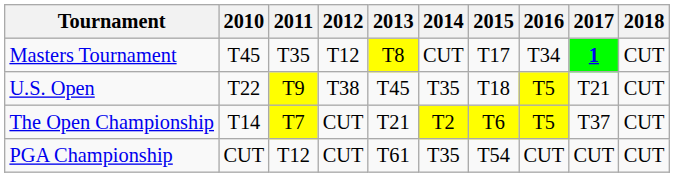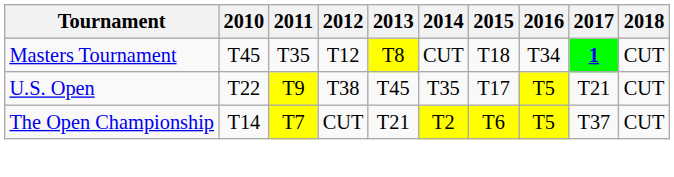 <table class="wikitable" style="font-size:95%;text-align:center;">
 <tr>
 <th>Tournament</th>
 <th>2010</th>
 <th>2011</th>
 <th>2012</th>
 <th>2013</th>
 <th>2014</th>
 <th>2015</th>
 <th>2016</th>
 <th>2017</th>
 <th>2018</th>
 </tr>
 <tr>
 <td align=left><a href='#'>Masters Tournament</a></td>
 <td>T45</td>
 <td>T35</td>
 <td>T12</td>
 <td style="background:yellow;">T8</td>
 <td>CUT</td>
-<td>T17</td>
+<td>T18</td>
 <td>T34</td>
 <td style="background:lime;"><a href='#'><strong>1</strong></a></td>
 <td>CUT</td>
 </tr>
 <tr>
 <td align=left><a href='#'>U.S. Open</a></td>
 <td>T22</td>
 <td style="background:yellow;">T9</td>
 <td>T38</td>
 <td>T45</td>
 <td>T35</td>
-<td>T18</td>
+<td>T17</td>
 <td style="background:yellow;">T5</td>
 <td>T21</td>
 <td>CUT</td>
 </tr>
 <tr>
 <td align=left><a href='#'>The Open Championship</a></td>
 <td>T14</td>
 <td style="background:yellow;">T7</td>
 <td>CUT</td>
 <td>T21</td>
 <td style="background:yellow;">T2</td>
 <td style="background:yellow;">T6</td>
 <td style="background:yellow;">T5</td>
 <td>T37</td>
 <td>CUT</td>
 </tr>
-<tr>
-<td align=left><a href='#'>PGA Championship</a></td>
-<td>CUT</td>
-<td>T12</td>
-<td>CUT</td>
-<td>T61</td>
-<td>T35</td>
-<td>T54</td>
-<td>CUT</td>
-<td>CUT</td>
-<td>CUT</td>
-</tr>
 </table>
